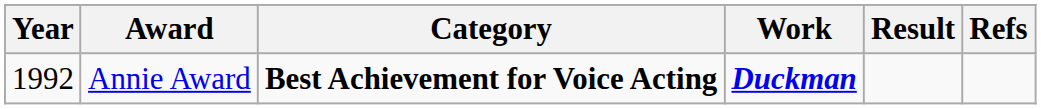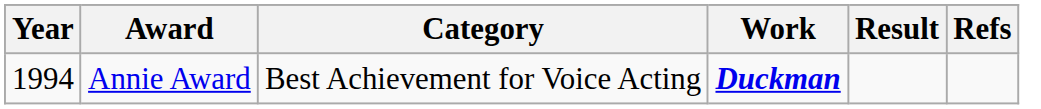 <table class="wikitable">
 <tr>
 <th>Year</th>
 <th>Award</th>
 <th>Category</th>
 <th>Work</th>
 <th>Result</th>
 <th>Refs</th>
 </tr>
 <tr>
-<td>1992</td>
+<td>1994</td>
 <td><a href='#'>Annie Award</a></td>
-<td><strong>Best Achievement for Voice Acting</strong></td>
+<td>Best Achievement for Voice Acting</td>
 <td><strong><em><a href='#'>Duckman</a></em></strong></td>
 <td></td>
 <td style="text-align:center;"></td>
 </tr>
 </table>
